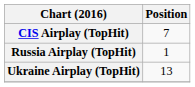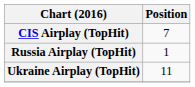 <table class="wikitable plainrowheaders sortable" style="text-align:center">
 <tr>
 <th scope="col">Chart (2016)</th>
 <th scope="col">Position</th>
 </tr>
 <tr>
 <th scope="row"><a href='#'>CIS</a> Airplay (TopHit)</th>
 <td>7</td>
 </tr>
 <tr>
 <th scope="row">Russia Airplay (TopHit)</th>
 <td>1</td>
 </tr>
 <tr>
 <th scope="row">Ukraine Airplay (TopHit)</th>
-<td>13</td>
+<td>11</td>
 </tr>
 <tr>
 </tr>
 </table>
